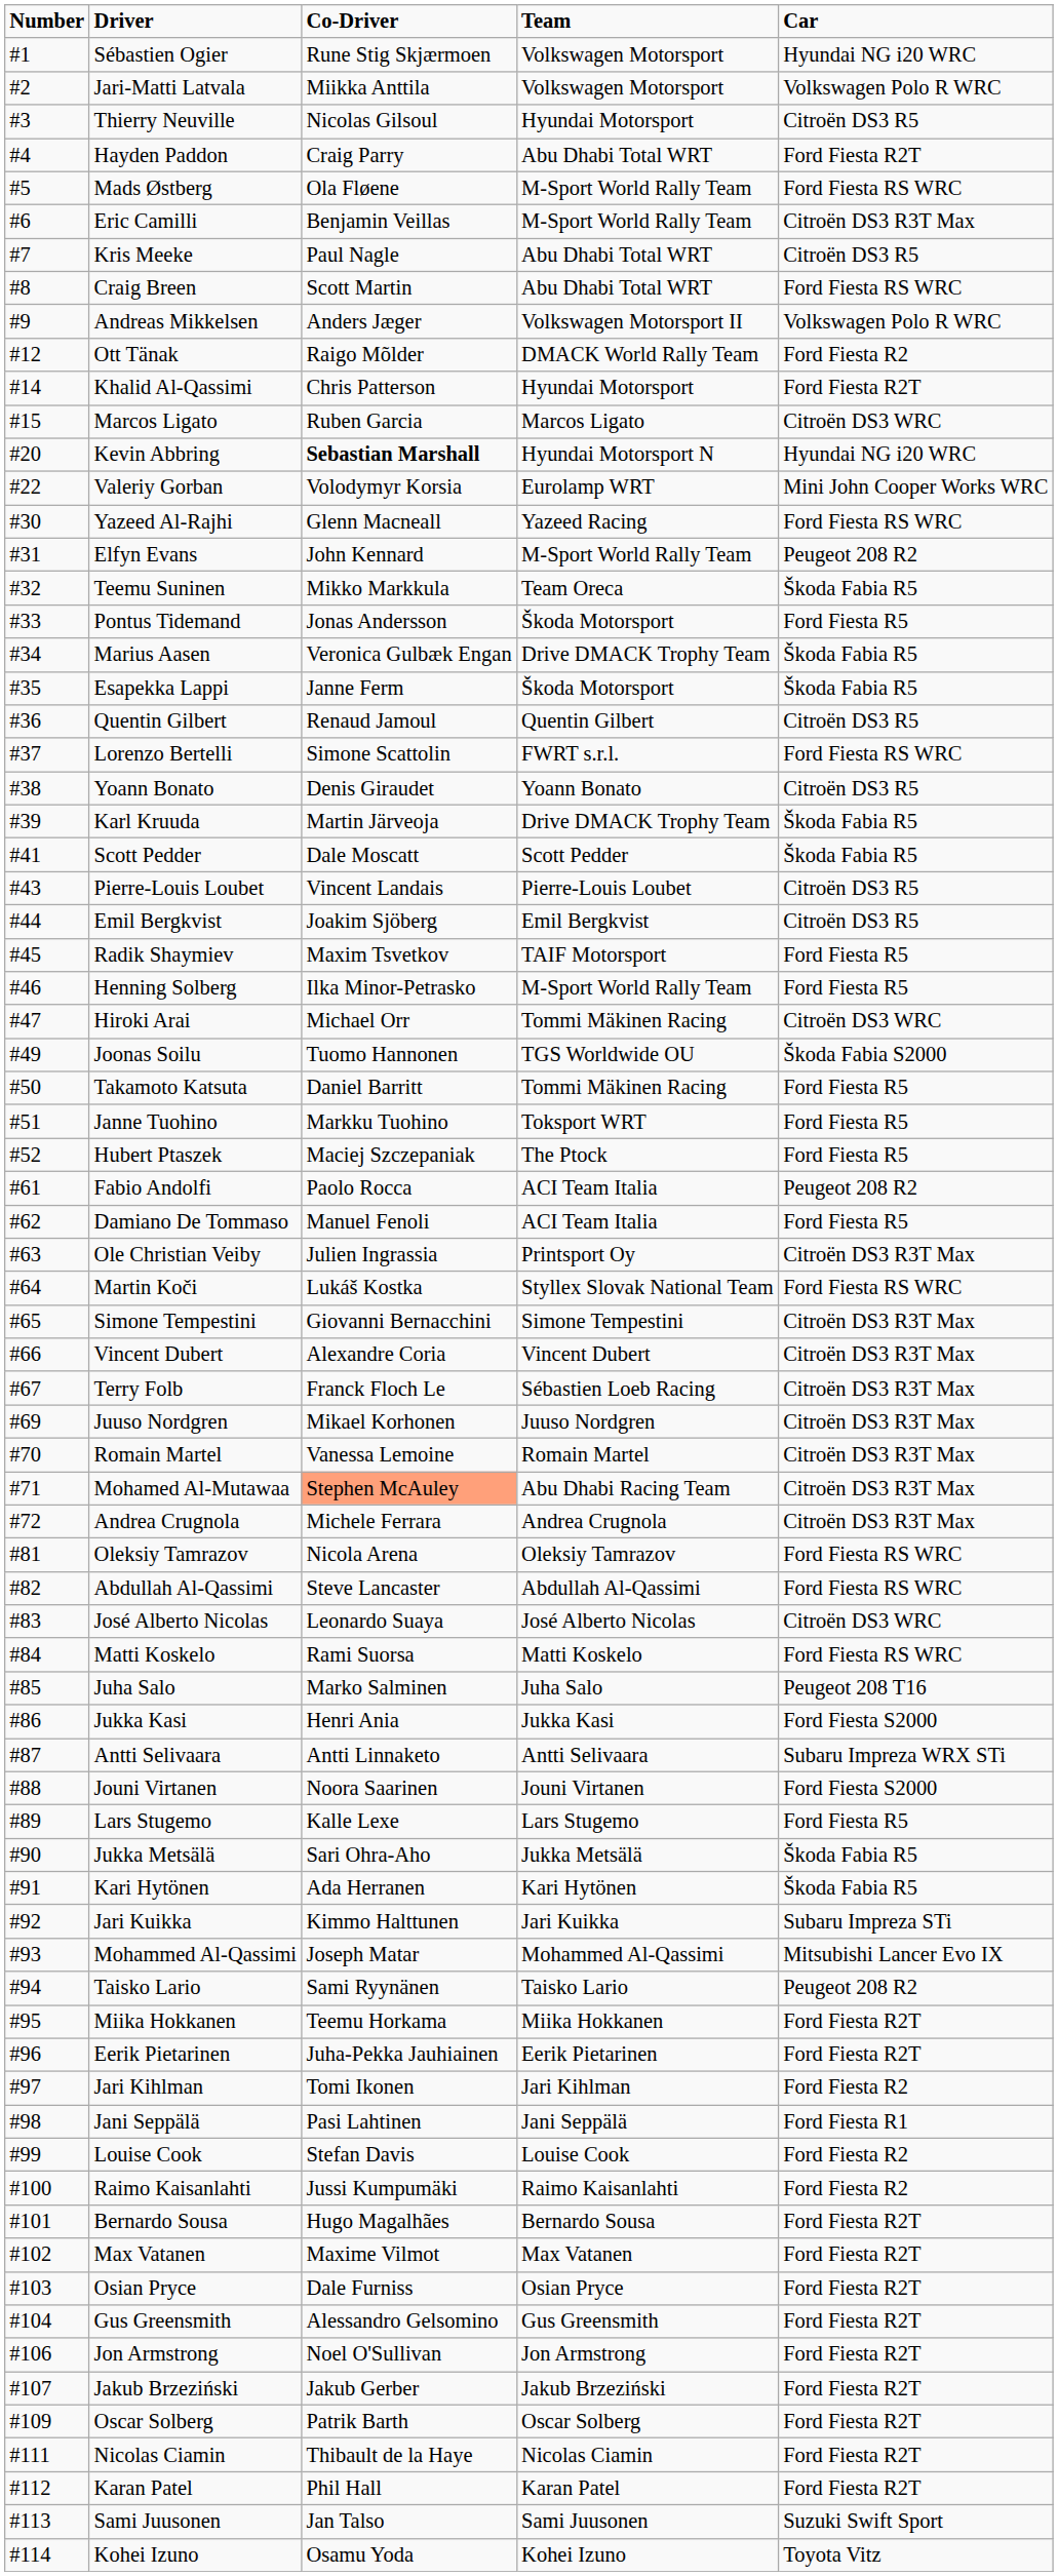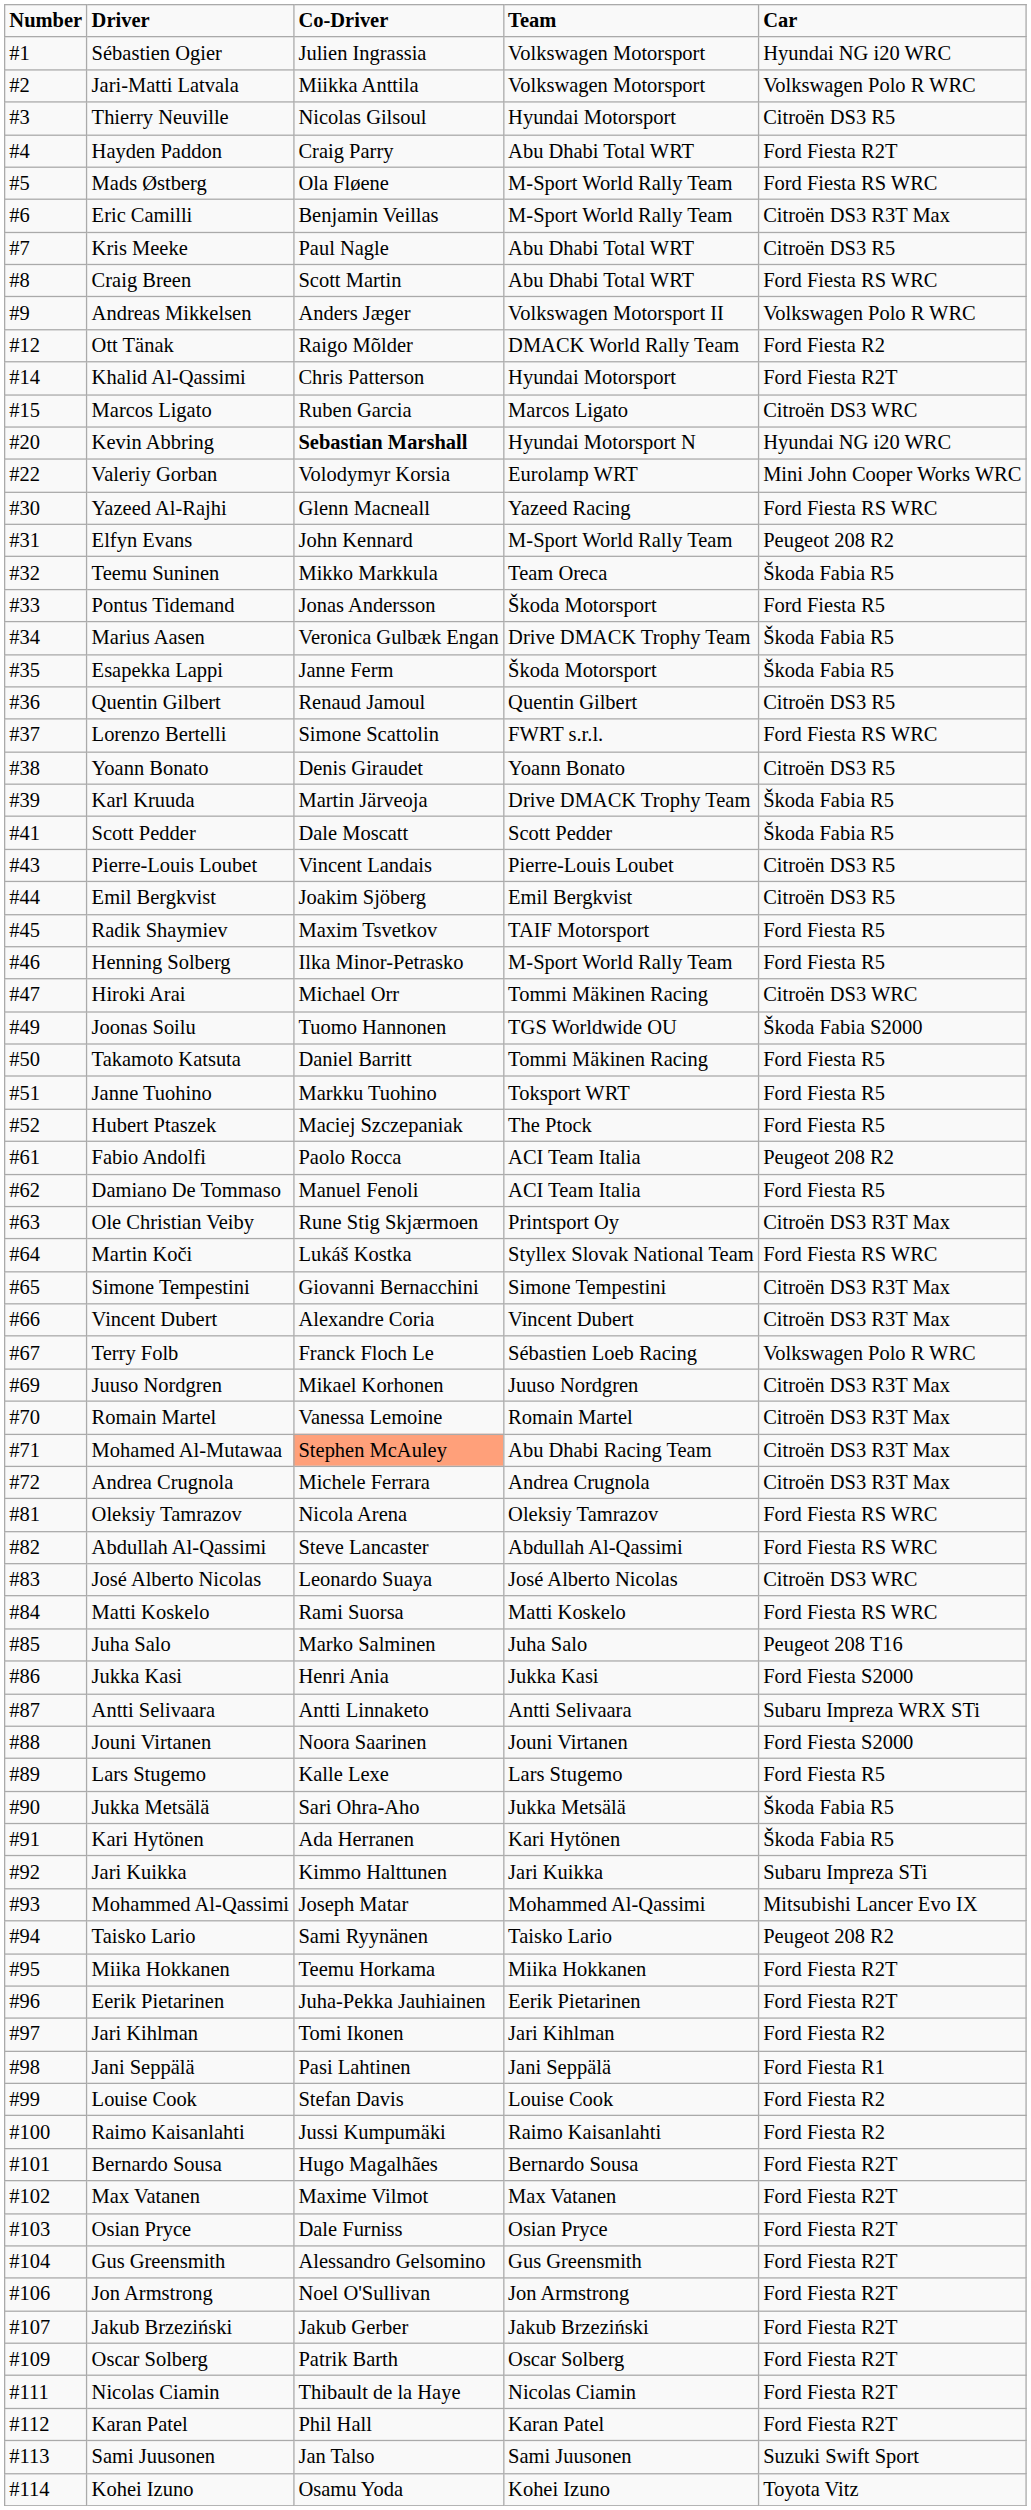 <table class="wikitable mw-collapsible">
 <tr>
 <td><strong>Number</strong></td>
 <td><strong>Driver</strong></td>
 <td><strong>Co-Driver</strong></td>
 <td><strong>Team</strong></td>
 <td><strong>Car</strong></td>
 </tr>
 <tr>
 <td>#1</td>
 <td>Sébastien Ogier</td>
-<td>Rune Stig Skjærmoen</td>
+<td>Julien Ingrassia</td>
 <td>Volkswagen Motorsport</td>
 <td>Hyundai NG i20 WRC</td>
 </tr>
 <tr>
 <td>#2</td>
 <td>Jari-Matti Latvala</td>
 <td>Miikka Anttila</td>
 <td>Volkswagen Motorsport</td>
 <td>Volkswagen Polo R WRC</td>
 </tr>
 <tr>
 <td>#3</td>
 <td>Thierry Neuville</td>
 <td>Nicolas Gilsoul</td>
 <td>Hyundai Motorsport</td>
 <td>Citroën DS3 R5</td>
 </tr>
 <tr>
 <td>#4</td>
 <td>Hayden Paddon</td>
 <td>Craig Parry</td>
 <td>Abu Dhabi Total WRT</td>
 <td>Ford Fiesta R2T</td>
 </tr>
 <tr>
 <td>#5</td>
 <td>Mads Østberg</td>
 <td>Ola Fløene</td>
 <td>M-Sport World Rally Team</td>
 <td>Ford Fiesta RS WRC</td>
 </tr>
 <tr>
 <td>#6</td>
 <td>Eric Camilli</td>
 <td>Benjamin Veillas</td>
 <td>M-Sport World Rally Team</td>
 <td>Citroën DS3 R3T Max</td>
 </tr>
 <tr>
 <td>#7</td>
 <td>Kris Meeke</td>
 <td>Paul Nagle</td>
 <td>Abu Dhabi Total WRT</td>
 <td>Citroën DS3 R5</td>
 </tr>
 <tr>
 <td>#8</td>
 <td>Craig Breen</td>
 <td>Scott Martin</td>
 <td>Abu Dhabi Total WRT</td>
 <td>Ford Fiesta RS WRC</td>
 </tr>
 <tr>
 <td>#9</td>
 <td>Andreas Mikkelsen</td>
 <td>Anders Jæger</td>
 <td>Volkswagen Motorsport II</td>
 <td>Volkswagen Polo R WRC</td>
 </tr>
 <tr>
 <td>#12</td>
 <td>Ott Tänak</td>
 <td>Raigo Mõlder</td>
 <td>DMACK World Rally Team</td>
 <td>Ford Fiesta R2</td>
 </tr>
 <tr>
 <td>#14</td>
 <td>Khalid Al-Qassimi</td>
 <td>Chris Patterson</td>
 <td>Hyundai Motorsport</td>
 <td>Ford Fiesta R2T</td>
 </tr>
 <tr>
 <td>#15</td>
 <td>Marcos Ligato</td>
 <td>Ruben Garcia</td>
 <td>Marcos Ligato</td>
 <td>Citroën DS3 WRC</td>
 </tr>
 <tr>
 <td>#20</td>
 <td>Kevin Abbring</td>
 <td><strong>Sebastian Marshall</strong></td>
 <td>Hyundai Motorsport N</td>
 <td>Hyundai NG i20 WRC</td>
 </tr>
 <tr>
 <td>#22</td>
 <td>Valeriy Gorban</td>
 <td>Volodymyr Korsia</td>
 <td>Eurolamp WRT</td>
 <td>Mini John Cooper Works WRC</td>
 </tr>
 <tr>
 <td>#30</td>
 <td>Yazeed Al-Rajhi</td>
 <td>Glenn Macneall</td>
 <td>Yazeed Racing</td>
 <td>Ford Fiesta RS WRC</td>
 </tr>
 <tr>
 <td>#31</td>
 <td>Elfyn Evans</td>
 <td>John Kennard</td>
 <td>M-Sport World Rally Team</td>
 <td>Peugeot 208 R2</td>
 </tr>
 <tr>
 <td>#32</td>
 <td>Teemu Suninen</td>
 <td>Mikko Markkula</td>
 <td>Team Oreca</td>
 <td>Škoda Fabia R5</td>
 </tr>
 <tr>
 <td>#33</td>
 <td>Pontus Tidemand</td>
 <td>Jonas Andersson</td>
 <td>Škoda Motorsport</td>
 <td>Ford Fiesta R5</td>
 </tr>
 <tr>
 <td>#34</td>
 <td>Marius Aasen</td>
 <td>Veronica Gulbæk Engan</td>
 <td>Drive DMACK Trophy Team</td>
 <td>Škoda Fabia R5</td>
 </tr>
 <tr>
 <td>#35</td>
 <td>Esapekka Lappi</td>
 <td>Janne Ferm</td>
 <td>Škoda Motorsport</td>
 <td>Škoda Fabia R5</td>
 </tr>
 <tr>
 <td>#36</td>
 <td>Quentin Gilbert</td>
 <td>Renaud Jamoul</td>
 <td>Quentin Gilbert</td>
 <td>Citroën DS3 R5</td>
 </tr>
 <tr>
 <td>#37</td>
 <td>Lorenzo Bertelli</td>
 <td>Simone Scattolin</td>
 <td>FWRT s.r.l.</td>
 <td>Ford Fiesta RS WRC</td>
 </tr>
 <tr>
 <td>#38</td>
 <td>Yoann Bonato</td>
 <td>Denis Giraudet</td>
 <td>Yoann Bonato</td>
 <td>Citroën DS3 R5</td>
 </tr>
 <tr>
 <td>#39</td>
 <td>Karl Kruuda</td>
 <td>Martin Järveoja</td>
 <td>Drive DMACK Trophy Team</td>
 <td>Škoda Fabia R5</td>
 </tr>
 <tr>
 <td>#41</td>
 <td>Scott Pedder</td>
 <td>Dale Moscatt</td>
 <td>Scott Pedder</td>
 <td>Škoda Fabia R5</td>
 </tr>
 <tr>
 <td>#43</td>
 <td>Pierre-Louis Loubet</td>
 <td>Vincent Landais</td>
 <td>Pierre-Louis Loubet</td>
 <td>Citroën DS3 R5</td>
 </tr>
 <tr>
 <td>#44</td>
 <td>Emil Bergkvist</td>
 <td>Joakim Sjöberg</td>
 <td>Emil Bergkvist</td>
 <td>Citroën DS3 R5</td>
 </tr>
 <tr>
 <td>#45</td>
 <td>Radik Shaymiev</td>
 <td>Maxim Tsvetkov</td>
 <td>TAIF Motorsport</td>
 <td>Ford Fiesta R5</td>
 </tr>
 <tr>
 <td>#46</td>
 <td>Henning Solberg</td>
 <td>Ilka Minor-Petrasko</td>
 <td>M-Sport World Rally Team</td>
 <td>Ford Fiesta R5</td>
 </tr>
 <tr>
 <td>#47</td>
 <td>Hiroki Arai</td>
 <td>Michael Orr</td>
 <td>Tommi Mäkinen Racing</td>
 <td>Citroën DS3 WRC</td>
 </tr>
 <tr>
 <td>#49</td>
 <td>Joonas Soilu</td>
 <td>Tuomo Hannonen</td>
 <td>TGS Worldwide OU</td>
 <td>Škoda Fabia S2000</td>
 </tr>
 <tr>
 <td>#50</td>
 <td>Takamoto Katsuta</td>
 <td>Daniel Barritt</td>
 <td>Tommi Mäkinen Racing</td>
 <td>Ford Fiesta R5</td>
 </tr>
 <tr>
 <td>#51</td>
 <td>Janne Tuohino</td>
 <td>Markku Tuohino</td>
 <td>Toksport WRT</td>
 <td>Ford Fiesta R5</td>
 </tr>
 <tr>
 <td>#52</td>
 <td>Hubert Ptaszek</td>
 <td>Maciej Szczepaniak</td>
 <td>The Ptock</td>
 <td>Ford Fiesta R5</td>
 </tr>
 <tr>
 <td>#61</td>
 <td>Fabio Andolfi</td>
 <td>Paolo Rocca</td>
 <td>ACI Team Italia</td>
 <td>Peugeot 208 R2</td>
 </tr>
 <tr>
 <td>#62</td>
 <td>Damiano De Tommaso</td>
 <td>Manuel Fenoli</td>
 <td>ACI Team Italia</td>
 <td>Ford Fiesta R5</td>
 </tr>
 <tr>
 <td>#63</td>
 <td>Ole Christian Veiby</td>
-<td>Julien Ingrassia</td>
+<td>Rune Stig Skjærmoen</td>
 <td>Printsport Oy</td>
 <td>Citroën DS3 R3T Max</td>
 </tr>
 <tr>
 <td>#64</td>
 <td>Martin Koči</td>
 <td>Lukáš Kostka</td>
 <td>Styllex Slovak National Team</td>
 <td>Ford Fiesta RS WRC</td>
 </tr>
 <tr>
 <td>#65</td>
 <td>Simone Tempestini</td>
 <td>Giovanni Bernacchini</td>
 <td>Simone Tempestini</td>
 <td>Citroën DS3 R3T Max</td>
 </tr>
 <tr>
 <td>#66</td>
 <td>Vincent Dubert</td>
 <td>Alexandre Coria</td>
 <td>Vincent Dubert</td>
 <td>Citroën DS3 R3T Max</td>
 </tr>
 <tr>
 <td>#67</td>
 <td>Terry Folb</td>
 <td>Franck Floch Le</td>
 <td>Sébastien Loeb Racing</td>
-<td>Citroën DS3 R3T Max</td>
+<td>Volkswagen Polo R WRC</td>
 </tr>
 <tr>
 <td>#69</td>
 <td>Juuso Nordgren</td>
 <td>Mikael Korhonen</td>
 <td>Juuso Nordgren</td>
 <td>Citroën DS3 R3T Max</td>
 </tr>
 <tr>
 <td>#70</td>
 <td>Romain Martel</td>
 <td>Vanessa Lemoine</td>
 <td>Romain Martel</td>
 <td>Citroën DS3 R3T Max</td>
 </tr>
 <tr>
 <td>#71</td>
 <td>Mohamed Al-Mutawaa</td>
 <td style="background: lightsalmon;">Stephen McAuley</td>
 <td>Abu Dhabi Racing Team</td>
 <td>Citroën DS3 R3T Max</td>
 </tr>
 <tr>
 <td>#72</td>
 <td>Andrea Crugnola</td>
 <td>Michele Ferrara</td>
 <td>Andrea Crugnola</td>
 <td>Citroën DS3 R3T Max</td>
 </tr>
 <tr>
 <td>#81</td>
 <td>Oleksiy Tamrazov</td>
 <td>Nicola Arena</td>
 <td>Oleksiy Tamrazov</td>
 <td>Ford Fiesta RS WRC</td>
 </tr>
 <tr>
 <td>#82</td>
 <td>Abdullah Al-Qassimi</td>
 <td>Steve Lancaster</td>
 <td>Abdullah Al-Qassimi</td>
 <td>Ford Fiesta RS WRC</td>
 </tr>
 <tr>
 <td>#83</td>
 <td>José Alberto Nicolas</td>
 <td>Leonardo Suaya</td>
 <td>José Alberto Nicolas</td>
 <td>Citroën DS3 WRC</td>
 </tr>
 <tr>
 <td>#84</td>
 <td>Matti Koskelo</td>
 <td>Rami Suorsa</td>
 <td>Matti Koskelo</td>
 <td>Ford Fiesta RS WRC</td>
 </tr>
 <tr>
 <td>#85</td>
 <td>Juha Salo</td>
 <td>Marko Salminen</td>
 <td>Juha Salo</td>
 <td>Peugeot 208 T16</td>
 </tr>
 <tr>
 <td>#86</td>
 <td>Jukka Kasi</td>
 <td>Henri Ania</td>
 <td>Jukka Kasi</td>
 <td>Ford Fiesta S2000</td>
 </tr>
 <tr>
 <td>#87</td>
 <td>Antti Selivaara</td>
 <td>Antti Linnaketo</td>
 <td>Antti Selivaara</td>
 <td>Subaru Impreza WRX STi</td>
 </tr>
 <tr>
 <td>#88</td>
 <td>Jouni Virtanen</td>
 <td>Noora Saarinen</td>
 <td>Jouni Virtanen</td>
 <td>Ford Fiesta S2000</td>
 </tr>
 <tr>
 <td>#89</td>
 <td>Lars Stugemo</td>
 <td>Kalle Lexe</td>
 <td>Lars Stugemo</td>
 <td>Ford Fiesta R5</td>
 </tr>
 <tr>
 <td>#90</td>
 <td>Jukka Metsälä</td>
 <td>Sari Ohra-Aho</td>
 <td>Jukka Metsälä</td>
 <td>Škoda Fabia R5</td>
 </tr>
 <tr>
 <td>#91</td>
 <td>Kari Hytönen</td>
 <td>Ada Herranen</td>
 <td>Kari Hytönen</td>
 <td>Škoda Fabia R5</td>
 </tr>
 <tr>
 <td>#92</td>
 <td>Jari Kuikka</td>
 <td>Kimmo Halttunen</td>
 <td>Jari Kuikka</td>
 <td>Subaru Impreza STi</td>
 </tr>
 <tr>
 <td>#93</td>
 <td>Mohammed Al-Qassimi</td>
 <td>Joseph Matar</td>
 <td>Mohammed Al-Qassimi</td>
 <td>Mitsubishi Lancer Evo IX</td>
 </tr>
 <tr>
 <td>#94</td>
 <td>Taisko Lario</td>
 <td>Sami Ryynänen</td>
 <td>Taisko Lario</td>
 <td>Peugeot 208 R2</td>
 </tr>
 <tr>
 <td>#95</td>
 <td>Miika Hokkanen</td>
 <td>Teemu Horkama</td>
 <td>Miika Hokkanen</td>
 <td>Ford Fiesta R2T</td>
 </tr>
 <tr>
 <td>#96</td>
 <td>Eerik Pietarinen</td>
 <td>Juha-Pekka Jauhiainen</td>
 <td>Eerik Pietarinen</td>
 <td>Ford Fiesta R2T</td>
 </tr>
 <tr>
 <td>#97</td>
 <td>Jari Kihlman</td>
 <td>Tomi Ikonen</td>
 <td>Jari Kihlman</td>
 <td>Ford Fiesta R2</td>
 </tr>
 <tr>
 <td>#98</td>
 <td>Jani Seppälä</td>
 <td>Pasi Lahtinen</td>
 <td>Jani Seppälä</td>
 <td>Ford Fiesta R1</td>
 </tr>
 <tr>
 <td>#99</td>
 <td>Louise Cook</td>
 <td>Stefan Davis</td>
 <td>Louise Cook</td>
 <td>Ford Fiesta R2</td>
 </tr>
 <tr>
 <td>#100</td>
 <td>Raimo Kaisanlahti</td>
 <td>Jussi Kumpumäki</td>
 <td>Raimo Kaisanlahti</td>
 <td>Ford Fiesta R2</td>
 </tr>
 <tr>
 <td>#101</td>
 <td>Bernardo Sousa</td>
 <td>Hugo Magalhães</td>
 <td>Bernardo Sousa</td>
 <td>Ford Fiesta R2T</td>
 </tr>
 <tr>
 <td>#102</td>
 <td>Max Vatanen</td>
 <td>Maxime Vilmot</td>
 <td>Max Vatanen</td>
 <td>Ford Fiesta R2T</td>
 </tr>
 <tr>
 <td>#103</td>
 <td>Osian Pryce</td>
 <td>Dale Furniss</td>
 <td>Osian Pryce</td>
 <td>Ford Fiesta R2T</td>
 </tr>
 <tr>
 <td>#104</td>
 <td>Gus Greensmith</td>
 <td>Alessandro Gelsomino</td>
 <td>Gus Greensmith</td>
 <td>Ford Fiesta R2T</td>
 </tr>
 <tr>
 <td>#106</td>
 <td>Jon Armstrong</td>
 <td>Noel O'Sullivan</td>
 <td>Jon Armstrong</td>
 <td>Ford Fiesta R2T</td>
 </tr>
 <tr>
 <td>#107</td>
 <td>Jakub Brzeziński</td>
 <td>Jakub Gerber</td>
 <td>Jakub Brzeziński</td>
 <td>Ford Fiesta R2T</td>
 </tr>
 <tr>
 <td>#109</td>
 <td>Oscar Solberg</td>
 <td>Patrik Barth</td>
 <td>Oscar Solberg</td>
 <td>Ford Fiesta R2T</td>
 </tr>
 <tr>
 <td>#111</td>
 <td>Nicolas Ciamin</td>
 <td>Thibault de la Haye</td>
 <td>Nicolas Ciamin</td>
 <td>Ford Fiesta R2T</td>
 </tr>
 <tr>
 <td>#112</td>
 <td>Karan Patel</td>
 <td>Phil Hall</td>
 <td>Karan Patel</td>
 <td>Ford Fiesta R2T</td>
 </tr>
 <tr>
 <td>#113</td>
 <td>Sami Juusonen</td>
 <td>Jan Talso</td>
 <td>Sami Juusonen</td>
 <td>Suzuki Swift Sport</td>
 </tr>
 <tr>
 <td>#114</td>
 <td>Kohei Izuno</td>
 <td>Osamu Yoda</td>
 <td>Kohei Izuno</td>
 <td>Toyota Vitz</td>
 </tr>
 </table>
